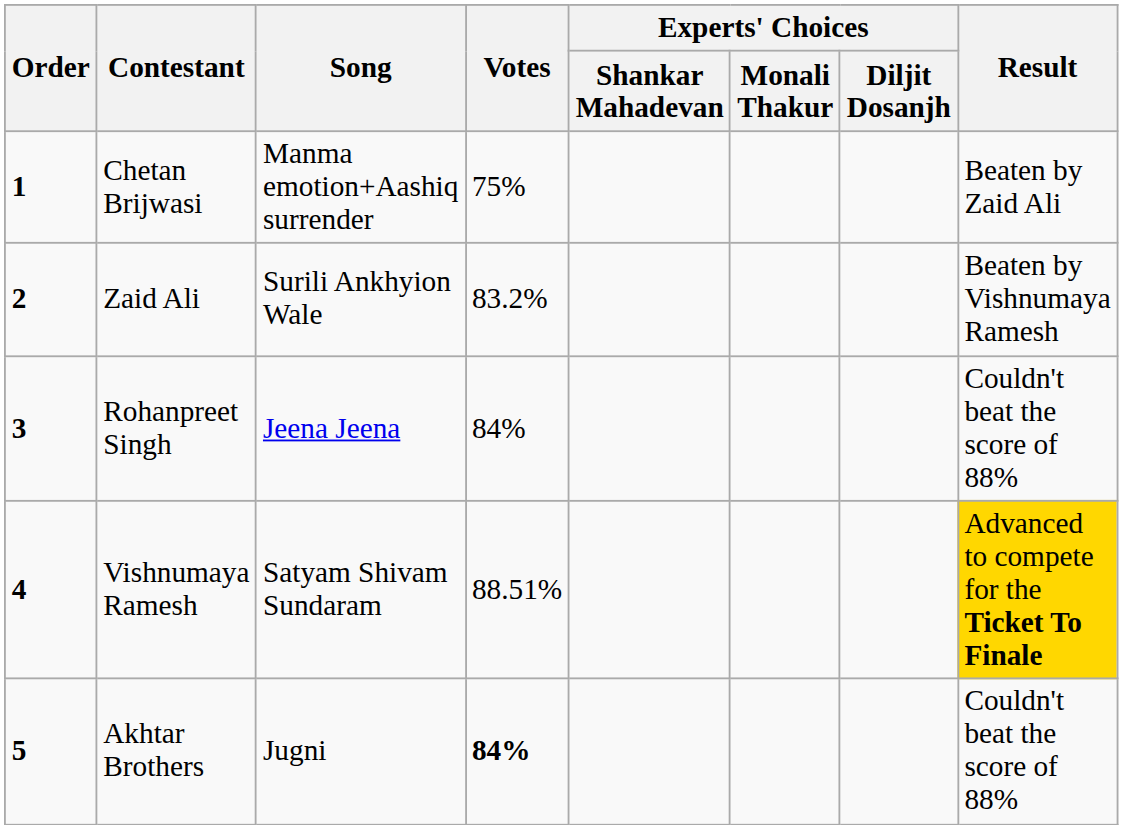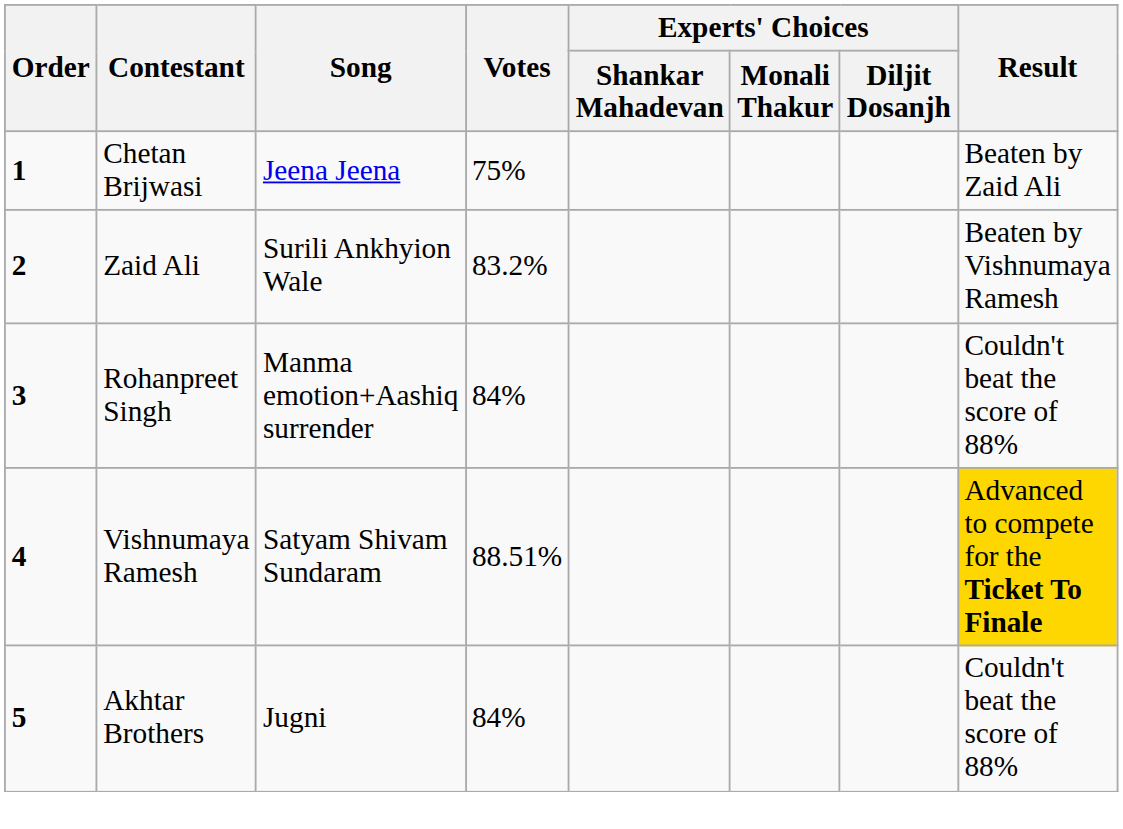 <table class="wikitable sortable mw-collapsible">
 <tr>
 <th rowspan="2">Order</th>
 <th rowspan="2">Contestant</th>
 <th rowspan="2">Song</th>
 <th rowspan="2">Votes</th>
 <th colspan="3">Experts' Choices</th>
 <th rowspan="2">Result</th>
 </tr>
 <tr>
 <th>Shankar Mahadevan</th>
 <th>Monali Thakur</th>
 <th>Diljit Dosanjh</th>
 </tr>
 <tr>
 <td><strong>1</strong></td>
 <td>Chetan Brijwasi</td>
-<td>Manma emotion+Aashiq surrender</td>
+<td><a href='#'>Jeena Jeena</a></td>
 <td>75%</td>
 <td></td>
 <td></td>
 <td></td>
 <td>Beaten by Zaid Ali</td>
 </tr>
 <tr>
 <td><strong>2</strong></td>
 <td>Zaid Ali</td>
 <td>Surili Ankhyion Wale</td>
 <td>83.2%</td>
 <td></td>
 <td></td>
 <td></td>
 <td>Beaten by Vishnumaya Ramesh</td>
 </tr>
 <tr>
 <td><strong>3</strong></td>
 <td>Rohanpreet Singh</td>
-<td><a href='#'>Jeena Jeena</a></td>
+<td>Manma emotion+Aashiq surrender</td>
 <td>84%</td>
 <td></td>
 <td></td>
 <td></td>
 <td>Couldn't beat the score of 88%</td>
 </tr>
 <tr>
 <td><strong>4</strong></td>
 <td>Vishnumaya Ramesh</td>
 <td>Satyam Shivam Sundaram</td>
 <td>88.51%</td>
 <td></td>
 <td></td>
 <td></td>
 <td bgcolor=gold>Advanced to compete for the <strong>Ticket To Finale</strong></td>
 </tr>
 <tr>
 <td><strong>5</strong></td>
 <td>Akhtar Brothers</td>
 <td>Jugni</td>
-<td><strong>84%</strong></td>
+<td>84%</td>
 <td></td>
 <td></td>
 <td></td>
 <td>Couldn't beat the score of 88%</td>
 </tr>
 </table>
